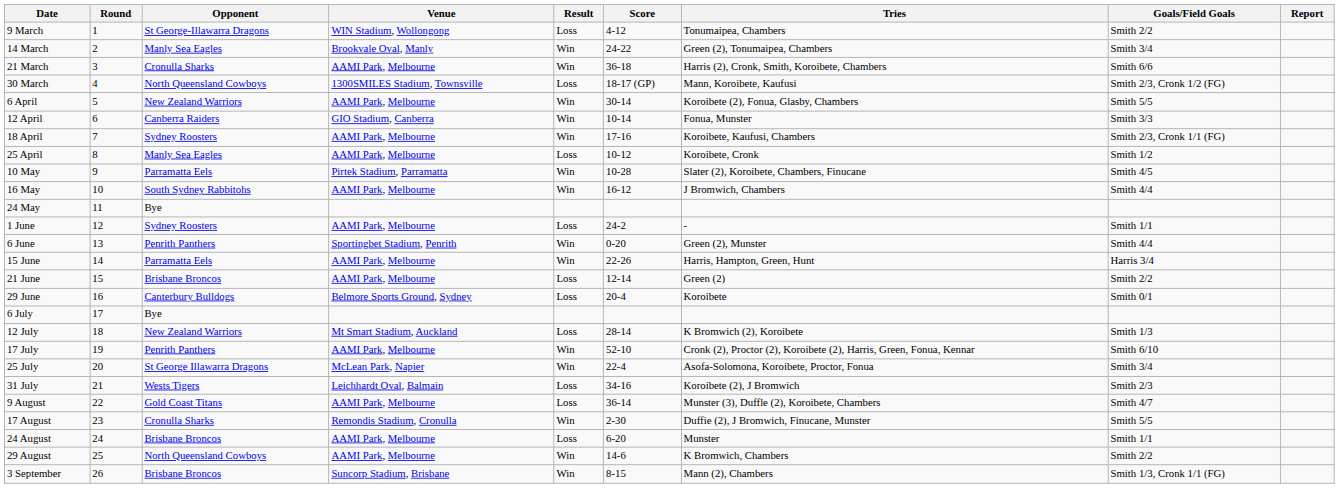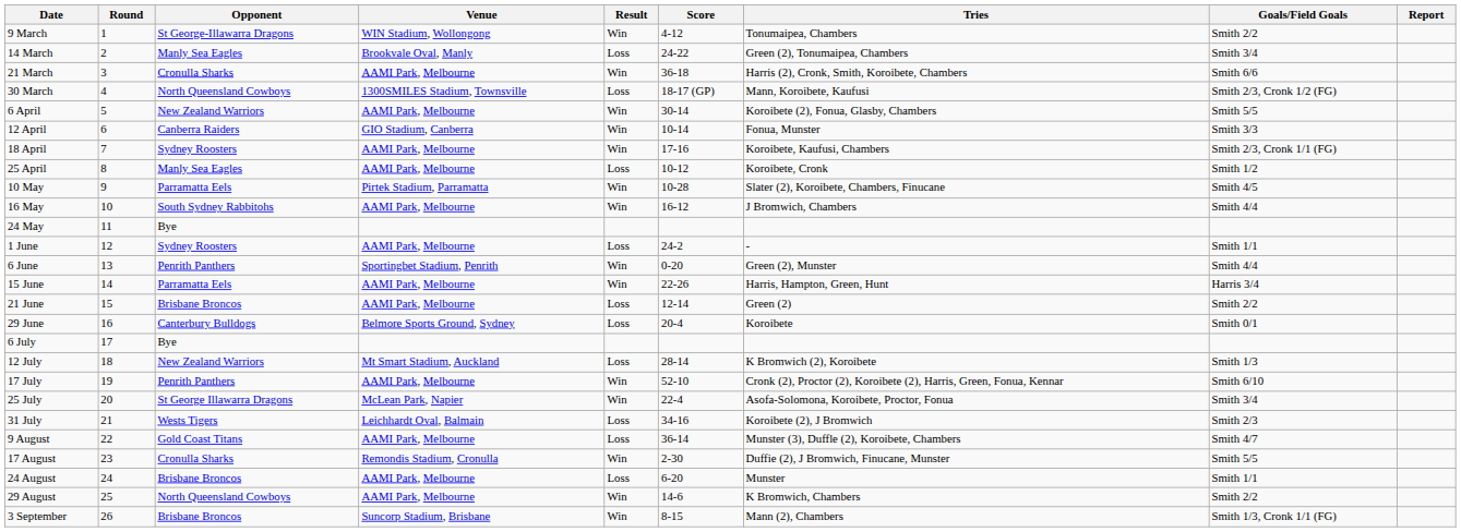 <table class="wikitable"  style="font-size:80%; width:100%;">
 <tr>
 <th>Date</th>
 <th>Round</th>
 <th>Opponent</th>
 <th>Venue</th>
 <th>Result</th>
 <th>Score</th>
 <th>Tries</th>
 <th>Goals/Field Goals</th>
 <th>Report</th>
 </tr>
 <tr>
 <td>9 March</td>
 <td>1</td>
 <td> <a href='#'>St George-Illawarra Dragons</a></td>
 <td><a href='#'>WIN Stadium</a>, <a href='#'>Wollongong</a></td>
-<td>Loss</td>
+<td>Win</td>
 <td>4-12</td>
 <td>Tonumaipea, Chambers</td>
 <td>Smith 2/2</td>
 <td></td>
 </tr>
 <tr>
 <td>14 March</td>
 <td>2</td>
 <td>  <a href='#'>Manly Sea Eagles</a></td>
 <td><a href='#'>Brookvale Oval</a>, <a href='#'>Manly</a></td>
-<td>Win</td>
+<td>Loss</td>
 <td>24-22</td>
 <td>Green (2), Tonumaipea, Chambers</td>
 <td>Smith 3/4</td>
 <td></td>
 </tr>
 <tr>
 <td>21 March</td>
 <td>3</td>
 <td> <a href='#'>Cronulla Sharks</a></td>
 <td><a href='#'>AAMI Park</a>, <a href='#'>Melbourne</a></td>
 <td>Win</td>
 <td>36-18</td>
 <td>Harris (2), Cronk, Smith, Koroibete, Chambers</td>
 <td>Smith 6/6</td>
 <td></td>
 </tr>
 <tr>
 <td>30 March</td>
 <td>4</td>
 <td> <a href='#'>North Queensland Cowboys</a></td>
 <td><a href='#'>1300SMILES Stadium</a>, <a href='#'>Townsville</a></td>
 <td>Loss</td>
 <td>18-17 (GP)</td>
 <td>Mann, Koroibete, Kaufusi</td>
 <td>Smith 2/3, Cronk 1/2 (FG)</td>
 <td></td>
 </tr>
 <tr>
 <td>6 April</td>
 <td>5</td>
 <td> <a href='#'>New Zealand Warriors</a></td>
 <td><a href='#'>AAMI Park</a>, <a href='#'>Melbourne</a></td>
 <td>Win</td>
 <td>30-14</td>
 <td>Koroibete (2), Fonua, Glasby, Chambers</td>
 <td>Smith 5/5</td>
 <td></td>
 </tr>
 <tr>
 <td>12 April</td>
 <td>6</td>
 <td> <a href='#'>Canberra Raiders</a></td>
 <td><a href='#'>GIO Stadium</a>, <a href='#'>Canberra</a></td>
 <td>Win</td>
 <td>10-14</td>
 <td>Fonua, Munster</td>
 <td>Smith 3/3</td>
 <td></td>
 </tr>
 <tr>
 <td>18 April</td>
 <td>7</td>
 <td> <a href='#'>Sydney Roosters</a></td>
 <td><a href='#'>AAMI Park</a>, <a href='#'>Melbourne</a></td>
 <td>Win</td>
 <td>17-16</td>
 <td>Koroibete, Kaufusi, Chambers</td>
 <td>Smith 2/3, Cronk 1/1 (FG)</td>
 <td></td>
 </tr>
 <tr>
 <td>25 April</td>
 <td>8</td>
 <td> <a href='#'>Manly Sea Eagles</a></td>
 <td><a href='#'>AAMI Park</a>, <a href='#'>Melbourne</a></td>
 <td>Loss</td>
 <td>10-12</td>
 <td>Koroibete, Cronk</td>
 <td>Smith 1/2</td>
 <td></td>
 </tr>
 <tr>
 <td>10 May</td>
 <td>9</td>
 <td> <a href='#'>Parramatta Eels</a></td>
 <td><a href='#'>Pirtek Stadium</a>, <a href='#'>Parramatta</a></td>
 <td>Win</td>
 <td>10-28</td>
 <td>Slater (2), Koroibete, Chambers, Finucane</td>
 <td>Smith 4/5</td>
 <td></td>
 </tr>
 <tr>
 <td>16 May</td>
 <td>10</td>
 <td> <a href='#'>South Sydney Rabbitohs</a></td>
 <td><a href='#'>AAMI Park</a>, <a href='#'>Melbourne</a></td>
 <td>Win</td>
 <td>16-12</td>
 <td>J Bromwich, Chambers</td>
 <td>Smith 4/4</td>
 <td></td>
 </tr>
 <tr>
 <td>24 May</td>
 <td>11</td>
 <td>Bye</td>
 <td></td>
 <td></td>
 <td></td>
 <td></td>
 <td></td>
 <td></td>
 </tr>
 <tr>
 <td>1 June</td>
 <td>12</td>
 <td> <a href='#'>Sydney Roosters</a></td>
 <td><a href='#'>AAMI Park</a>, <a href='#'>Melbourne</a></td>
 <td>Loss</td>
 <td>24-2</td>
 <td>-</td>
 <td>Smith 1/1</td>
 <td></td>
 </tr>
 <tr>
 <td>6 June</td>
 <td>13</td>
 <td>  <a href='#'>Penrith Panthers</a></td>
 <td><a href='#'>Sportingbet Stadium</a>, <a href='#'>Penrith</a></td>
 <td>Win</td>
 <td>0-20</td>
 <td>Green (2), Munster</td>
 <td>Smith 4/4</td>
 <td></td>
 </tr>
 <tr>
 <td>15 June</td>
 <td>14</td>
 <td> <a href='#'>Parramatta Eels</a></td>
 <td><a href='#'>AAMI Park</a>, <a href='#'>Melbourne</a></td>
 <td>Win</td>
 <td>22-26</td>
 <td>Harris, Hampton, Green, Hunt</td>
 <td>Harris 3/4</td>
 <td></td>
 </tr>
 <tr>
 <td>21 June</td>
 <td>15</td>
 <td> <a href='#'>Brisbane Broncos</a></td>
 <td><a href='#'>AAMI Park</a>, <a href='#'>Melbourne</a></td>
 <td>Loss</td>
 <td>12-14</td>
 <td>Green (2)</td>
 <td>Smith 2/2</td>
 <td></td>
 </tr>
 <tr>
 <td>29 June</td>
 <td>16</td>
 <td> <a href='#'>Canterbury Bulldogs</a></td>
 <td><a href='#'>Belmore Sports Ground</a>, <a href='#'>Sydney</a></td>
 <td>Loss</td>
 <td>20-4</td>
 <td>Koroibete</td>
 <td>Smith 0/1</td>
 <td></td>
 </tr>
 <tr>
 <td>6 July</td>
 <td>17</td>
 <td>Bye</td>
 <td></td>
 <td></td>
 <td></td>
 <td></td>
 <td></td>
 <td></td>
 </tr>
 <tr>
 <td>12 July</td>
 <td>18</td>
 <td> <a href='#'>New Zealand Warriors</a></td>
 <td><a href='#'>Mt Smart Stadium</a>, <a href='#'>Auckland</a></td>
 <td>Loss</td>
 <td>28-14</td>
 <td>K Bromwich (2), Koroibete</td>
 <td>Smith 1/3</td>
 <td></td>
 </tr>
 <tr>
 <td>17 July</td>
 <td>19</td>
 <td> <a href='#'>Penrith Panthers</a></td>
 <td><a href='#'>AAMI Park</a>, <a href='#'>Melbourne</a></td>
 <td>Win</td>
 <td>52-10</td>
 <td>Cronk (2), Proctor (2), Koroibete (2), Harris, Green, Fonua, Kennar</td>
 <td>Smith 6/10</td>
 <td></td>
 </tr>
 <tr>
 <td>25 July</td>
 <td>20</td>
 <td> <a href='#'>St George Illawarra Dragons</a></td>
 <td><a href='#'>McLean Park</a>, <a href='#'>Napier</a></td>
 <td>Win</td>
 <td>22-4</td>
 <td>Asofa-Solomona, Koroibete, Proctor, Fonua</td>
 <td>Smith 3/4</td>
 <td></td>
 </tr>
 <tr>
 <td>31 July</td>
 <td>21</td>
 <td> <a href='#'>Wests Tigers</a></td>
 <td><a href='#'>Leichhardt Oval</a>, <a href='#'>Balmain</a></td>
 <td>Loss</td>
 <td>34-16</td>
 <td>Koroibete (2), J Bromwich</td>
 <td>Smith 2/3</td>
 <td></td>
 </tr>
 <tr>
 <td>9 August</td>
 <td>22</td>
 <td> <a href='#'>Gold Coast Titans</a></td>
 <td><a href='#'>AAMI Park</a>, <a href='#'>Melbourne</a></td>
 <td>Loss</td>
 <td>36-14</td>
 <td>Munster (3), Duffle (2), Koroibete, Chambers</td>
 <td>Smith 4/7</td>
 <td></td>
 </tr>
 <tr>
 <td>17 August</td>
 <td>23</td>
 <td> <a href='#'>Cronulla Sharks</a></td>
 <td><a href='#'>Remondis Stadium</a>, <a href='#'>Cronulla</a></td>
 <td>Win</td>
 <td>2-30</td>
 <td>Duffie (2), J Bromwich, Finucane, Munster</td>
 <td>Smith 5/5</td>
 <td></td>
 </tr>
 <tr>
 <td>24 August</td>
 <td>24</td>
 <td> <a href='#'>Brisbane Broncos</a></td>
 <td><a href='#'>AAMI Park</a>, <a href='#'>Melbourne</a></td>
 <td>Loss</td>
 <td>6-20</td>
 <td>Munster</td>
 <td>Smith 1/1</td>
 <td></td>
 </tr>
 <tr>
 <td>29 August</td>
 <td>25</td>
 <td>  <a href='#'>North Queensland Cowboys</a></td>
 <td><a href='#'>AAMI Park</a>, <a href='#'>Melbourne</a></td>
 <td>Win</td>
 <td>14-6</td>
 <td>K Bromwich, Chambers</td>
 <td>Smith 2/2</td>
 <td></td>
 </tr>
 <tr>
 <td>3 September</td>
 <td>26</td>
 <td> <a href='#'>Brisbane Broncos</a></td>
 <td><a href='#'>Suncorp Stadium</a>, <a href='#'>Brisbane</a></td>
 <td>Win</td>
 <td>8-15</td>
 <td>Mann (2), Chambers</td>
 <td>Smith 1/3, Cronk 1/1 (FG)</td>
 <td></td>
 </tr>
 </table>
